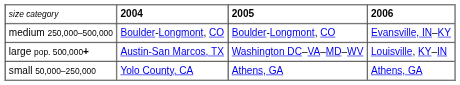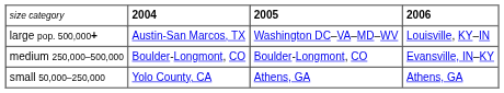 <table border=1 cellspacing=0 cellpadding=5 style="margin:1em auto;">
 <tr>
 <td><small><em>size category</em></small></td>
 <td><strong>2004</strong></td>
 <td><strong>2005</strong></td>
 <td><strong>2006</strong></td>
 </tr>
 <tr>
+<td>large <small>pop. 500,000</small><strong>+</strong></td>
+<td><a href='#'>Austin-San Marcos, TX</a></td>
+<td><a href='#'>Washington DC</a>–<a href='#'>VA</a>–<a href='#'>MD</a>–<a href='#'>WV</a></td>
+<td><a href='#'>Louisville</a>, <a href='#'>KY</a>–<a href='#'>IN</a></td>
+</tr>
+<tr>
 <td>medium <small>250,000–500,000 </small></td>
 <td><a href='#'>Boulder</a>-<a href='#'>Longmont</a>, <a href='#'>CO</a></td>
 <td><a href='#'>Boulder</a>-<a href='#'>Longmont</a>, <a href='#'>CO</a></td>
 <td><a href='#'>Evansville, IN</a>–<a href='#'>KY</a></td>
-</tr>
-<tr>
-<td>large <small>pop. 500,000</small><strong>+</strong></td>
-<td><a href='#'>Austin-San Marcos, TX</a></td>
-<td><a href='#'>Washington DC</a>–<a href='#'>VA</a>–<a href='#'>MD</a>–<a href='#'>WV</a></td>
-<td><a href='#'>Louisville</a>, <a href='#'>KY</a>–<a href='#'>IN</a></td>
 </tr>
 <tr>
 <td>small <small>50,000–250,000</small></td>
 <td><a href='#'>Yolo County, CA</a></td>
 <td><a href='#'>Athens, GA</a></td>
 <td><a href='#'>Athens, GA</a></td>
 </tr>
 </table>
